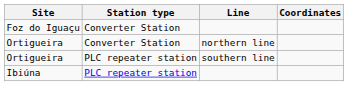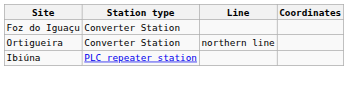 <table class="wikitable sortable">
 <tr>
 <th>Site</th>
 <th>Station type</th>
 <th>Line</th>
 <th>Coordinates</th>
 </tr>
 <tr>
 <td>Foz do Iguaçu</td>
 <td>Converter Station</td>
 <td></td>
 <td></td>
 </tr>
 <tr>
 <td>Ortigueira</td>
 <td>Converter Station</td>
 <td>northern line</td>
 <td></td>
 </tr>
 <tr>
-<td>Ortigueira</td>
-<td>PLC repeater station</td>
-<td>southern line</td>
-<td></td>
-</tr>
-<tr>
 <td>Ibiúna</td>
 <td><a href='#'>PLC repeater station</a></td>
 <td></td>
 <td></td>
 </tr>
 </table>
